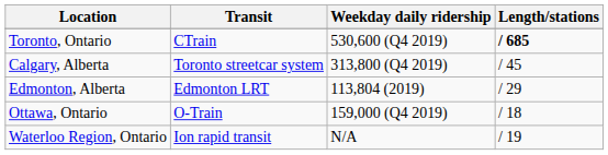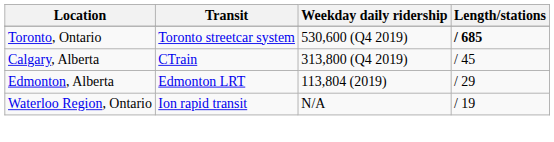 <table class="wikitable" style="margin-left:20px;">
 <tr>
 <th align=left>Location</th>
 <th align=left>Transit</th>
 <th align=left>Weekday daily ridership</th>
 <th align=left>Length/stations</th>
 </tr>
 <tr comparison>
 </tr>
 <tr>
 <td><a href='#'>Toronto</a>, Ontario</td>
-<td><a href='#'>CTrain</a></td>
+<td><a href='#'>Toronto streetcar system</a></td>
 <td>530,600 (Q4 2019)</td>
 <td><strong> / 685</strong></td>
 </tr>
 <tr>
 <td><a href='#'>Calgary</a>, Alberta</td>
-<td><a href='#'>Toronto streetcar system</a></td>
+<td><a href='#'>CTrain</a></td>
 <td>313,800 (Q4 2019)</td>
 <td> / 45</td>
 </tr>
 <tr>
 <td><a href='#'>Edmonton</a>, Alberta</td>
 <td><a href='#'>Edmonton LRT</a></td>
 <td>113,804 (2019)</td>
 <td> / 29</td>
 </tr>
 <tr>
-<td><a href='#'>Ottawa</a>, Ontario</td>
-<td><a href='#'>O-Train</a></td>
-<td>159,000 (Q4 2019)</td>
-<td> / 18</td>
-</tr>
-<tr>
 <td><a href='#'>Waterloo Region</a>, Ontario</td>
 <td><a href='#'>Ion rapid transit</a></td>
 <td>N/A</td>
 <td> / 19</td>
 </tr>
 </table>
